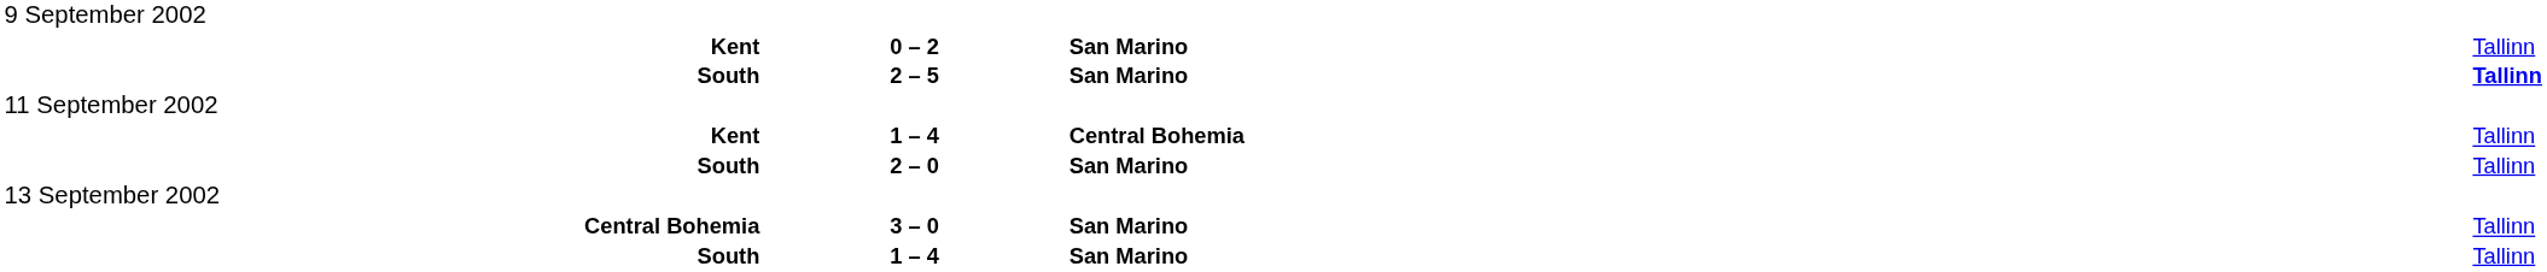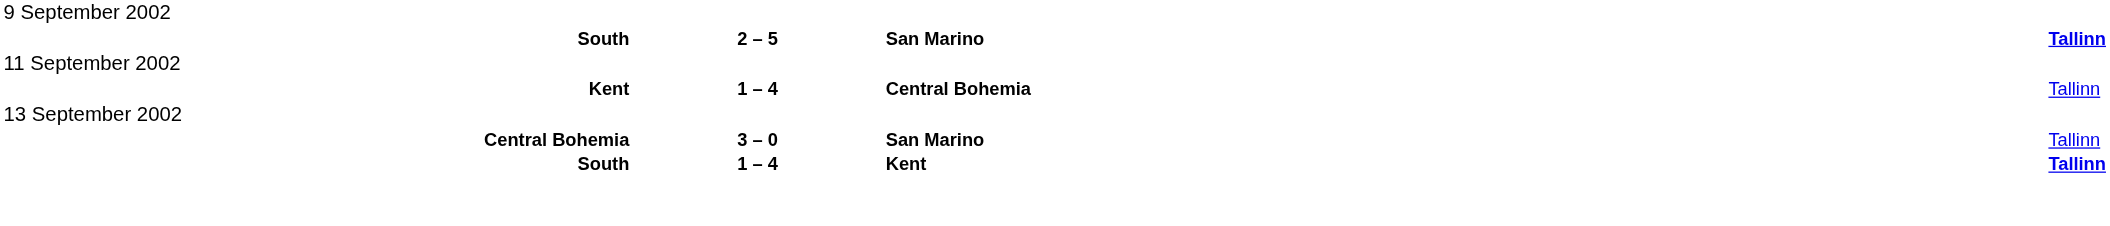 <table width=100% cellspacing=1>
 <tr>
 <th width=25%></th>
 <th width=10%></th>
 <th></th>
 </tr>
 <tr>
 <td>9 September 2002</td>
-</tr>
-<tr style=font-size:90%>
-<td align=right><strong>Kent</strong></td>
-<td align=center><strong>0 – 2</strong></td>
-<td><strong>San Marino</strong></td>
-<td><a href='#'>Tallinn</a></td>
 </tr>
 <tr style=font-size:90%>
 <td align=right><strong>South</strong></td>
 <td align=center><strong>2 – 5</strong></td>
 <td><strong>San Marino</strong></td>
 <td><strong><a href='#'>Tallinn</a></strong></td>
 </tr>
 <tr>
 <td>11 September 2002</td>
 </tr>
 <tr style=font-size:90%>
 <td align=right><strong>Kent</strong></td>
 <td align=center><strong>1 – 4</strong></td>
 <td><strong>Central Bohemia</strong></td>
 <td><a href='#'>Tallinn</a></td>
 </tr>
-<tr style=font-size:90%>
-<td align=right><strong>South</strong></td>
-<td align=center><strong>2 – 0</strong></td>
-<td><strong>San Marino</strong></td>
-<td><a href='#'>Tallinn</a></td>
-</tr>
 <tr>
 <td>13 September 2002</td>
 </tr>
 <tr style=font-size:90%>
 <td align=right><strong>Central Bohemia</strong></td>
 <td align=center><strong>3 – 0</strong></td>
 <td><strong>San Marino</strong></td>
 <td><a href='#'>Tallinn</a></td>
 </tr>
 <tr style=font-size:90%>
 <td align=right><strong>South</strong></td>
 <td align=center><strong>1 – 4</strong></td>
-<td><strong>San Marino</strong></td>
-<td><a href='#'>Tallinn</a></td>
+<td><strong>Kent</strong></td>
+<td><strong><a href='#'>Tallinn</a></strong></td>
 </tr>
 </table>
